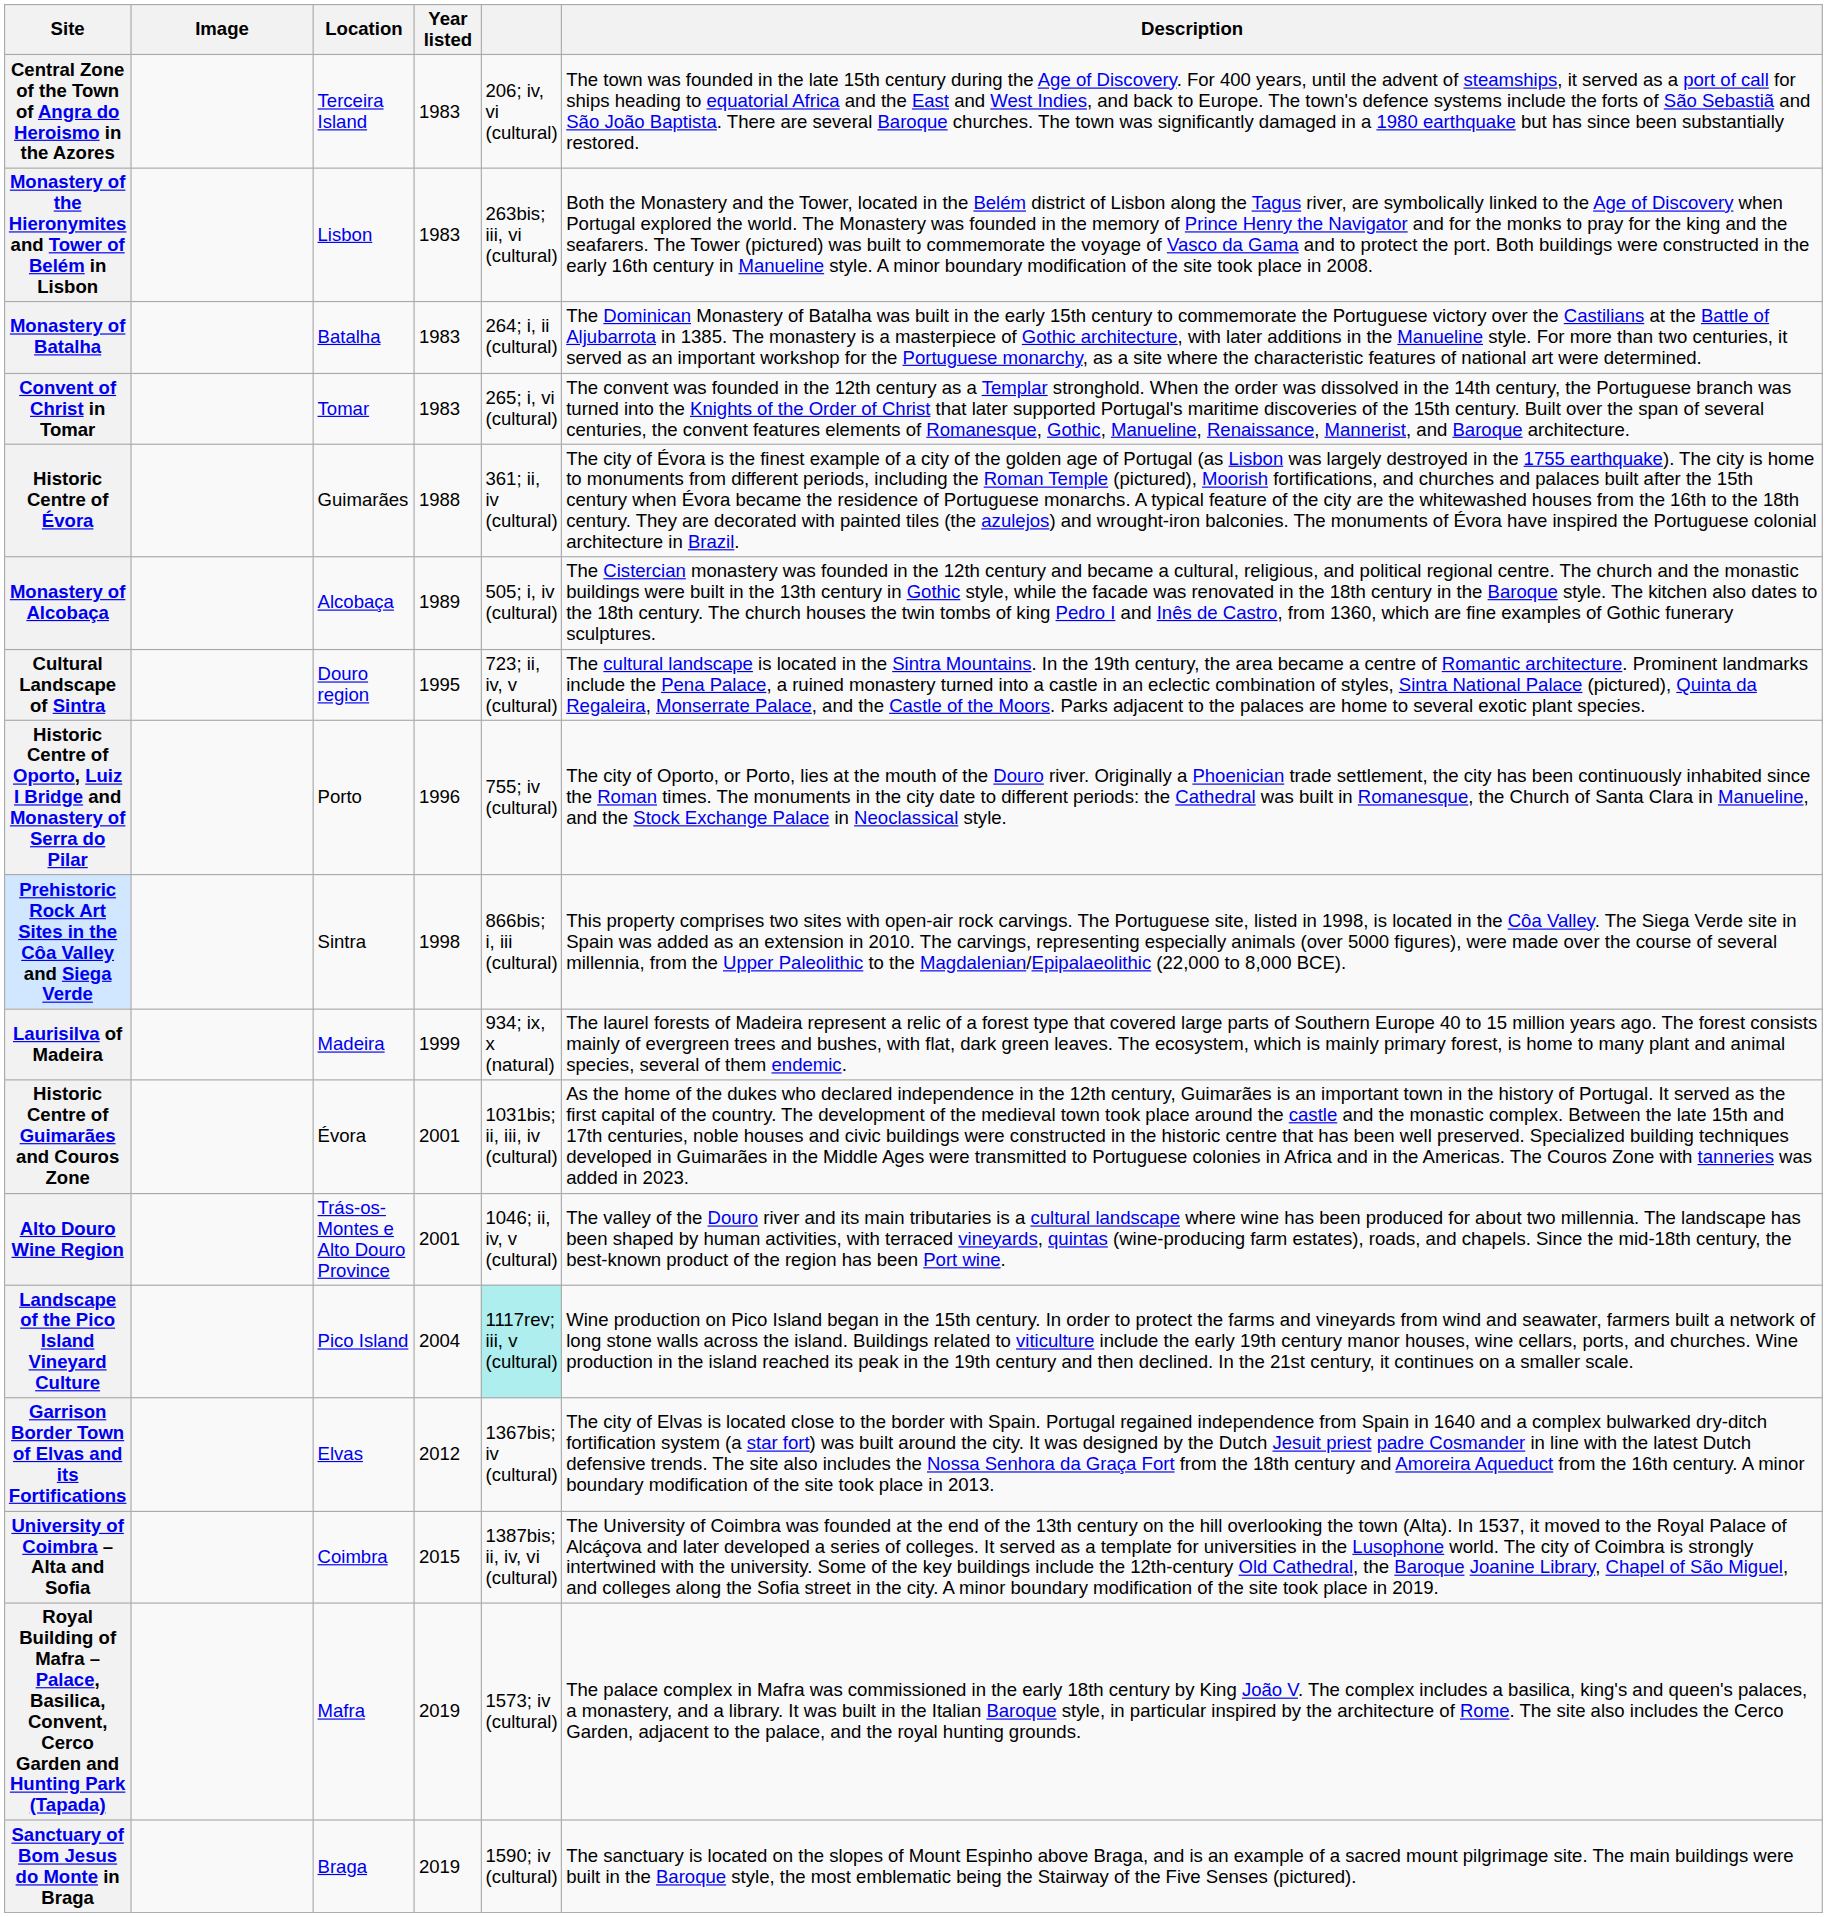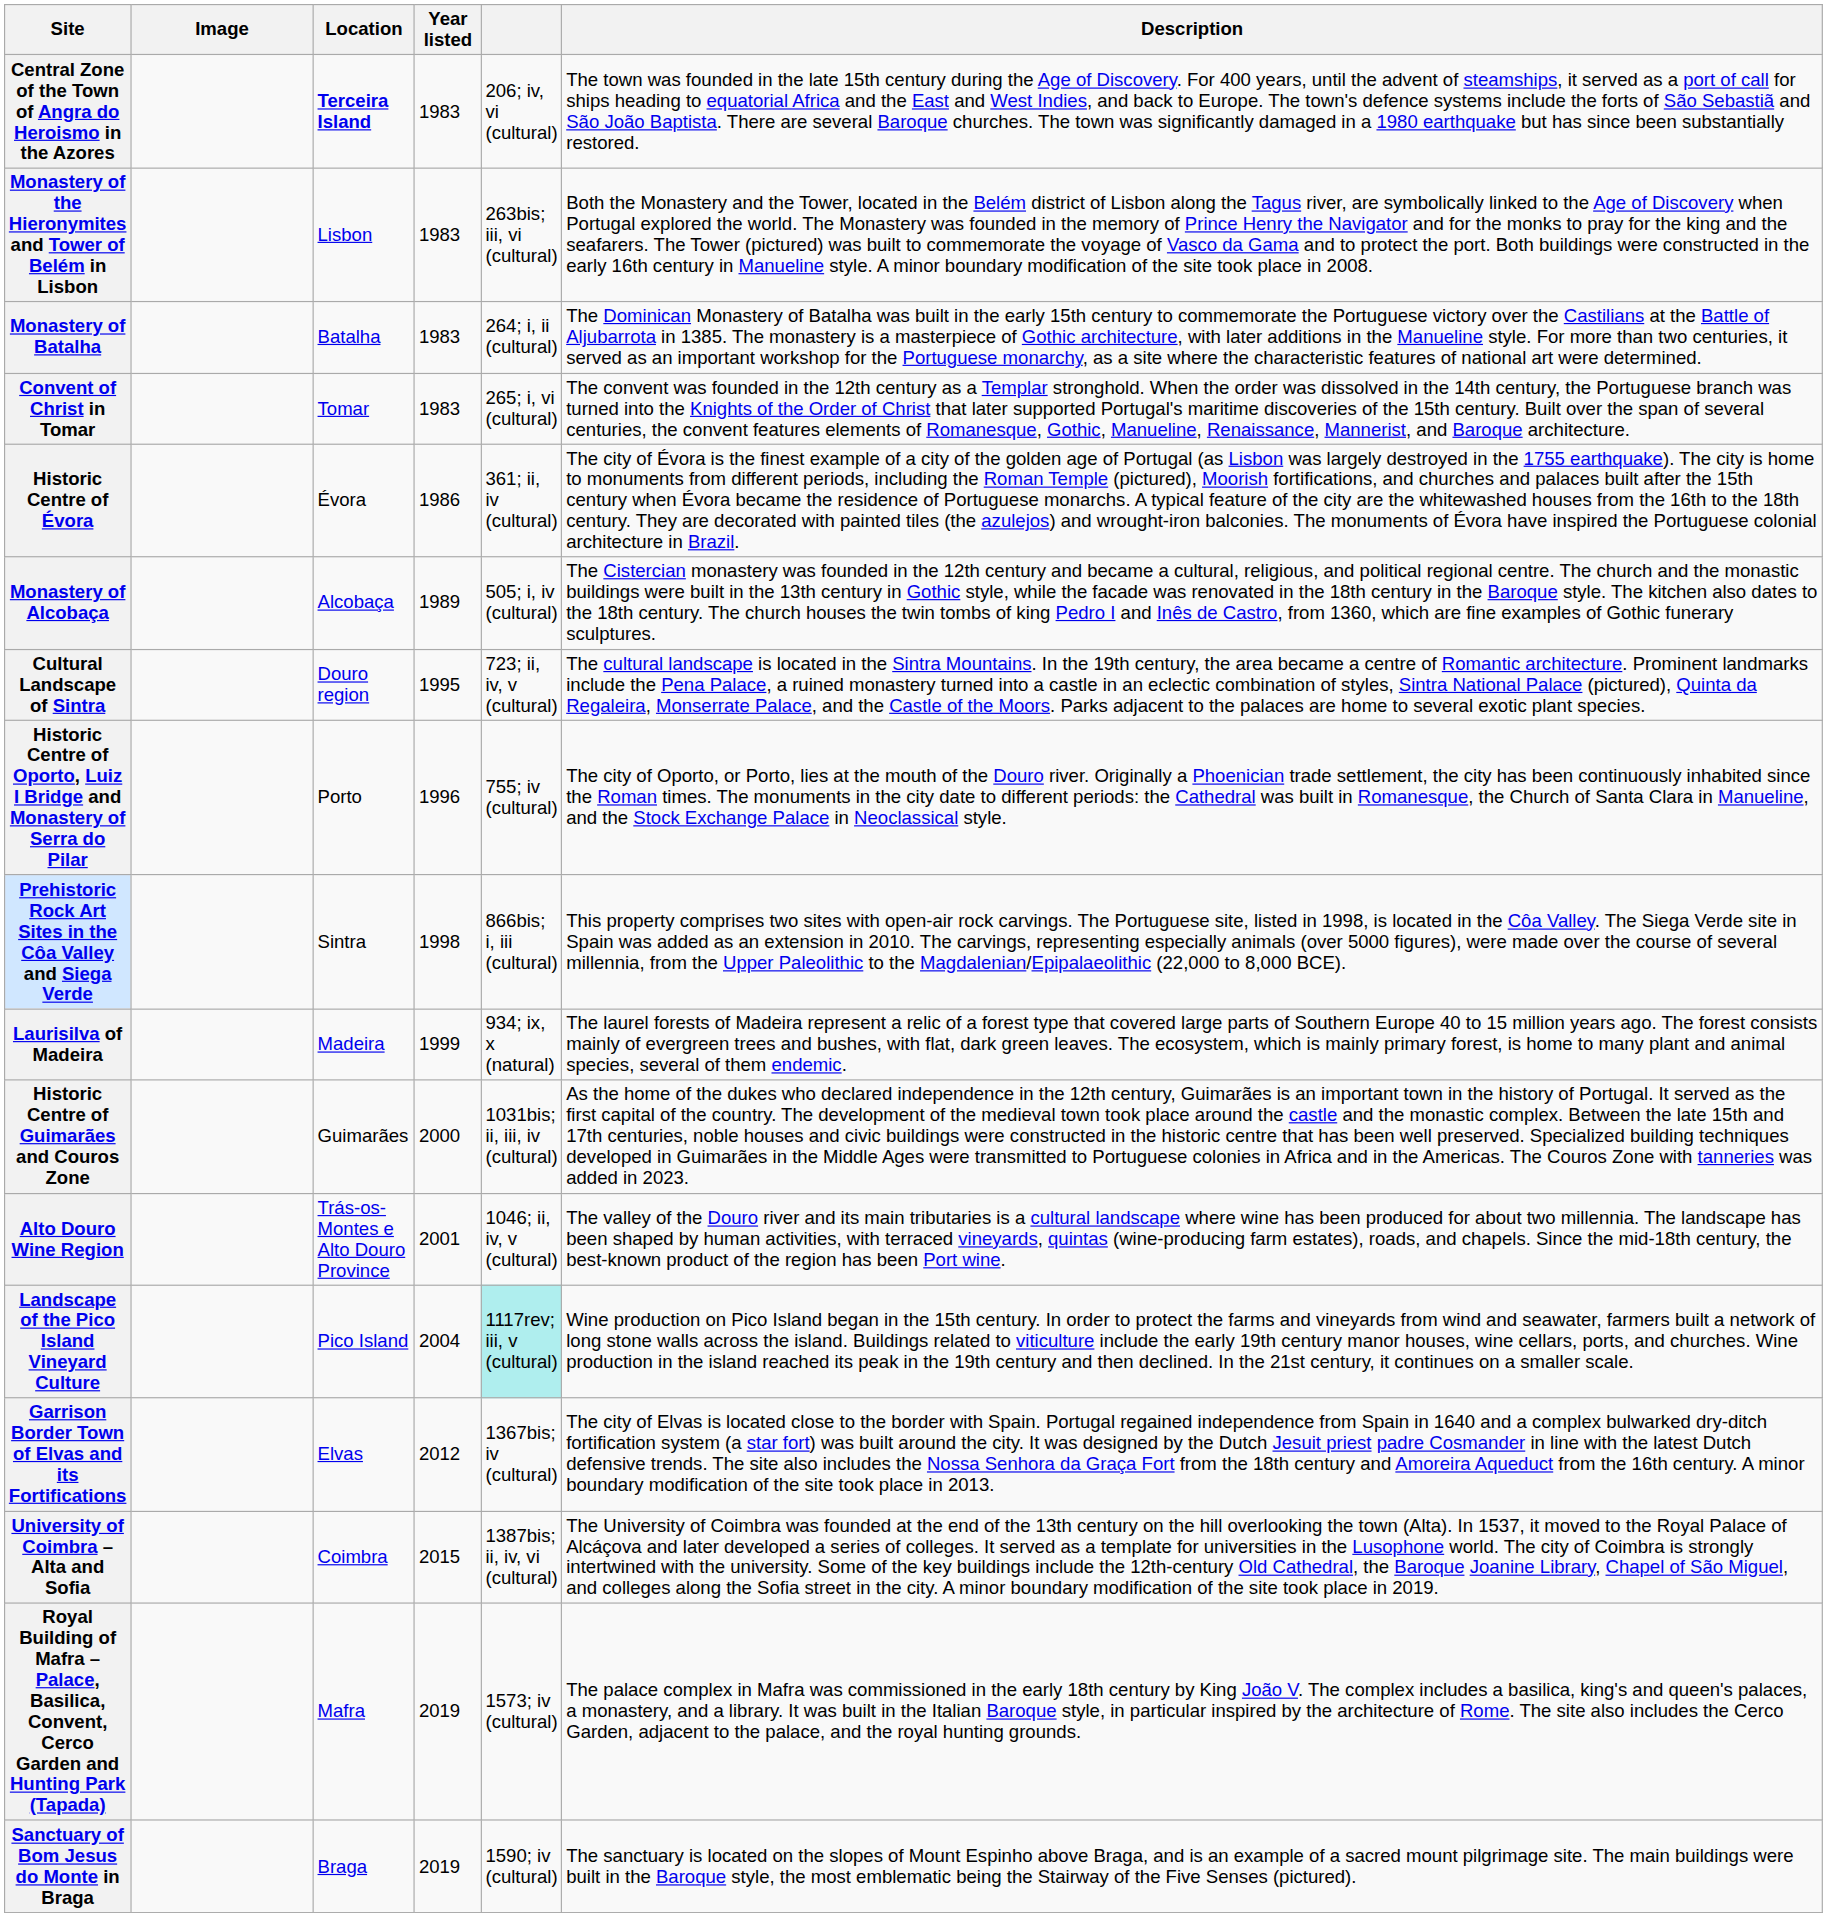 <table class="wikitable sortable plainrowheaders">
 <tr>
 <th style="width:100px;" scope="col">Site</th>
 <th class="unsortable" style="width:150px;" scope="col">Image</th>
 <th style="width:80px;" scope="col">Location</th>
 <th style="width:50px;" scope="col">Year listed</th>
 <th style="width:60px;" scope="col" data-sort-type="number"></th>
 <th scope="col" class="unsortable">Description</th>
 </tr>
 <tr>
 <th scope="row">Central Zone of the Town of <a href='#'>Angra do Heroismo</a> in the Azores</th>
 <td></td>
-<td><a href='#'>Terceira Island</a></td>
+<td><strong><a href='#'>Terceira Island</a></strong></td>
 <td>1983</td>
 <td>206; iv, vi (cultural)</td>
 <td>The town was founded in the late 15th century during the <a href='#'>Age of Discovery</a>. For 400 years, until the advent of <a href='#'>steamships</a>, it served as a <a href='#'>port of call</a> for ships heading to <a href='#'>equatorial Africa</a> and the <a href='#'>East</a> and <a href='#'>West Indies</a>, and back to Europe. The town's defence systems include the forts of <a href='#'>São Sebastiã</a> and <a href='#'>São João Baptista</a>. There are several <a href='#'>Baroque</a> churches. The town was significantly damaged in a <a href='#'>1980 earthquake</a> but has since been substantially restored.</td>
 </tr>
 <tr>
 <th scope="row"><a href='#'>Monastery of the Hieronymites</a> and <a href='#'>Tower of Belém</a> in Lisbon</th>
 <td></td>
 <td><a href='#'>Lisbon</a></td>
 <td>1983</td>
 <td>263bis; iii, vi (cultural)</td>
 <td>Both the Monastery and the Tower, located in the <a href='#'>Belém</a> district of Lisbon along the <a href='#'>Tagus</a> river, are symbolically linked to the <a href='#'>Age of Discovery</a> when Portugal explored the world. The Monastery was founded in the memory of <a href='#'>Prince Henry the Navigator</a> and for the monks to pray for the king and the seafarers. The Tower (pictured) was built to commemorate the voyage of <a href='#'>Vasco da Gama</a> and to protect the port. Both buildings were constructed in the early 16th century in <a href='#'>Manueline</a> style. A minor boundary modification of the site took place in 2008.</td>
 </tr>
 <tr>
 <th scope="row"><a href='#'>Monastery of Batalha</a></th>
 <td></td>
 <td><a href='#'>Batalha</a></td>
 <td>1983</td>
 <td>264; i, ii (cultural)</td>
 <td>The <a href='#'>Dominican</a> Monastery of Batalha was built in the early 15th century to commemorate the Portuguese victory over the <a href='#'>Castilians</a> at the <a href='#'>Battle of Aljubarrota</a> in 1385. The monastery is a masterpiece of <a href='#'>Gothic architecture</a>, with later additions in the <a href='#'>Manueline</a> style. For more than two centuries, it served as an important workshop for the <a href='#'>Portuguese monarchy</a>, as a site where the characteristic features of national art were determined.</td>
 </tr>
 <tr>
 <th scope="row"><a href='#'>Convent of Christ</a> in Tomar</th>
 <td></td>
 <td><a href='#'>Tomar</a></td>
 <td>1983</td>
 <td>265; i, vi (cultural)</td>
 <td>The convent was founded in the 12th century as a <a href='#'>Templar</a> stronghold. When the order was dissolved in the 14th century, the Portuguese branch was turned into the <a href='#'>Knights of the Order of Christ</a> that later supported Portugal's maritime discoveries of the 15th century. Built over the span of several centuries, the convent features elements of <a href='#'>Romanesque</a>, <a href='#'>Gothic</a>, <a href='#'>Manueline</a>, <a href='#'>Renaissance</a>, <a href='#'>Mannerist</a>, and <a href='#'>Baroque</a> architecture.</td>
 </tr>
 <tr>
 <th scope="row">Historic Centre of <a href='#'>Évora</a></th>
 <td></td>
-<td>Guimarães</td>
-<td>1988</td>
+<td>Évora</td>
+<td>1986</td>
 <td>361; ii, iv (cultural)</td>
 <td>The city of Évora is the finest example of a city of the golden age of Portugal (as <a href='#'>Lisbon</a> was largely destroyed in the <a href='#'>1755 earthquake</a>). The city is home to monuments from different periods, including the <a href='#'>Roman Temple</a> (pictured), <a href='#'>Moorish</a> fortifications, and churches and palaces built after the 15th century when Évora became the residence of Portuguese monarchs. A typical feature of the city are the whitewashed houses from the 16th to the 18th century. They are decorated with painted tiles (the <a href='#'>azulejos</a>) and wrought-iron balconies. The monuments of Évora have inspired the  Portuguese colonial architecture in <a href='#'>Brazil</a>.</td>
 </tr>
 <tr>
 <th scope="row"><a href='#'>Monastery of Alcobaça</a></th>
 <td></td>
 <td><a href='#'>Alcobaça</a></td>
 <td>1989</td>
 <td>505; i, iv (cultural)</td>
 <td>The <a href='#'>Cistercian</a> monastery was founded in the 12th century and became a cultural, religious, and political regional centre. The church and the monastic buildings were built in the 13th century in <a href='#'>Gothic</a> style, while the facade was renovated in the 18th century in the <a href='#'>Baroque</a> style. The kitchen also dates to the 18th century. The church houses the twin tombs of king <a href='#'>Pedro I</a> and <a href='#'>Inês de Castro</a>, from 1360, which are fine examples of Gothic funerary sculptures.</td>
 </tr>
 <tr>
 <th scope="row">Cultural Landscape of <a href='#'>Sintra</a></th>
 <td></td>
 <td><a href='#'>Douro region</a></td>
 <td>1995</td>
 <td>723; ii, iv, v (cultural)</td>
 <td>The <a href='#'>cultural landscape</a> is located in the <a href='#'>Sintra Mountains</a>. In the 19th century, the area became a centre of <a href='#'>Romantic architecture</a>. Prominent landmarks include the <a href='#'>Pena Palace</a>, a ruined monastery turned into a castle in an eclectic combination of styles, <a href='#'>Sintra National Palace</a> (pictured), <a href='#'>Quinta da Regaleira</a>, <a href='#'>Monserrate Palace</a>, and the <a href='#'>Castle of the Moors</a>. Parks adjacent to the palaces are home to several exotic plant species.</td>
 </tr>
 <tr>
 <th scope="row">Historic Centre of <a href='#'>Oporto</a>, <a href='#'>Luiz I Bridge</a> and <a href='#'>Monastery of Serra do Pilar</a></th>
 <td></td>
 <td>Porto</td>
 <td>1996</td>
 <td>755; iv (cultural)</td>
 <td>The city of Oporto, or Porto, lies at the mouth of the <a href='#'>Douro</a> river. Originally a <a href='#'>Phoenician</a> trade settlement, the city has been continuously inhabited since the <a href='#'>Roman</a> times. The monuments in the city date to different periods: the <a href='#'>Cathedral</a> was built in <a href='#'>Romanesque</a>, the Church of Santa Clara in <a href='#'>Manueline</a>, and the <a href='#'>Stock Exchange Palace</a> in <a href='#'>Neoclassical</a> style.</td>
 </tr>
 <tr>
 <th scope="row" style="background:#D0E7FF;"><a href='#'>Prehistoric Rock Art Sites in the Côa Valley</a> and <a href='#'>Siega Verde</a></th>
 <td></td>
 <td>Sintra</td>
 <td>1998</td>
 <td>866bis; i, iii (cultural)</td>
 <td>This property comprises two sites with open-air rock carvings. The Portuguese site, listed in 1998, is located in the <a href='#'>Côa Valley</a>. The Siega Verde site in Spain was added as an extension in 2010. The carvings, representing especially animals (over 5000 figures), were made over the course of several millennia, from the <a href='#'>Upper Paleolithic</a> to the <a href='#'>Magdalenian</a>/<a href='#'>Epipalaeolithic</a> (22,000 to 8,000 BCE).</td>
 </tr>
 <tr>
 <th scope="row"><a href='#'>Laurisilva</a> of Madeira</th>
 <td></td>
 <td><a href='#'>Madeira</a></td>
 <td>1999</td>
 <td>934; ix, x (natural)</td>
 <td>The laurel forests of Madeira represent a relic of a forest type that covered large parts of Southern Europe 40 to 15 million years ago. The forest consists mainly of evergreen trees and bushes, with flat, dark green leaves. The ecosystem, which is mainly primary forest, is home to many plant and animal species, several of them <a href='#'>endemic</a>.</td>
 </tr>
 <tr>
 <th scope="row">Historic Centre of <a href='#'>Guimarães</a> and Couros Zone</th>
 <td></td>
-<td>Évora</td>
-<td>2001</td>
+<td>Guimarães</td>
+<td>2000</td>
 <td>1031bis; ii, iii, iv (cultural)</td>
 <td>As the home of the dukes who declared independence in the 12th century, Guimarães is an important town in the history of Portugal. It served as the first capital of the country. The development of the medieval town took place around the <a href='#'>castle</a> and the monastic complex. Between the late 15th and 17th centuries, noble houses and civic buildings were constructed in the historic centre that has been well preserved. Specialized building techniques developed in Guimarães in the Middle Ages were transmitted to Portuguese colonies in Africa and in the Americas. The Couros Zone with <a href='#'>tanneries</a> was added in 2023.</td>
 </tr>
 <tr>
 <th scope="row"><a href='#'>Alto Douro Wine Region</a></th>
 <td></td>
 <td><a href='#'>Trás-os-Montes e Alto Douro Province</a></td>
 <td>2001</td>
 <td>1046; ii, iv, v (cultural)</td>
 <td>The valley of the <a href='#'>Douro</a> river and its main tributaries is a <a href='#'>cultural landscape</a> where wine has been produced for about two millennia. The landscape has been shaped by human activities, with terraced <a href='#'>vineyards</a>, <a href='#'>quintas</a> (wine-producing farm estates), roads, and chapels. Since the mid-18th century, the best-known product of the region has been <a href='#'>Port wine</a>.</td>
 </tr>
 <tr>
 <th scope="row"><a href='#'>Landscape of the Pico Island Vineyard Culture</a></th>
 <td></td>
 <td><a href='#'>Pico Island</a></td>
 <td>2004</td>
 <td style="background: paleturquoise;">1117rev; iii, v (cultural)</td>
 <td>Wine production on Pico Island began in the 15th century. In order to protect the farms and vineyards from wind and seawater, farmers built a network of long stone walls across the island. Buildings related to <a href='#'>viticulture</a> include the early 19th century manor houses, wine cellars, ports, and churches. Wine production in the island reached its peak in the 19th century and then declined. In the 21st century, it continues on a smaller scale.</td>
 </tr>
 <tr>
 <th scope="row"><a href='#'>Garrison Border Town of Elvas and its Fortifications</a></th>
 <td></td>
 <td><a href='#'>Elvas</a></td>
 <td>2012</td>
 <td>1367bis; iv (cultural)</td>
 <td>The city of Elvas is located close to the border with Spain. Portugal regained independence from Spain in 1640 and a complex bulwarked dry-ditch fortification system (a <a href='#'>star fort</a>) was built around the city. It was designed by the Dutch <a href='#'>Jesuit priest</a> <a href='#'>padre Cosmander</a> in line with the latest Dutch defensive trends. The site also includes the <a href='#'>Nossa Senhora da Graça Fort</a> from the 18th century and <a href='#'>Amoreira Aqueduct</a> from the 16th century. A minor boundary modification of the site took place in 2013.</td>
 </tr>
 <tr>
 <th scope="row"><a href='#'>University of Coimbra</a> – Alta and Sofia</th>
 <td></td>
 <td><a href='#'>Coimbra</a></td>
 <td>2015</td>
 <td>1387bis; ii, iv, vi (cultural)</td>
 <td>The University of Coimbra was founded at the end of the 13th century on the hill overlooking the town (Alta). In 1537, it moved to the Royal Palace of Alcáçova and later developed a series of colleges. It served as a template for universities in the <a href='#'>Lusophone</a> world. The city of Coimbra is strongly intertwined with the university. Some of the key buildings include the 12th-century <a href='#'>Old Cathedral</a>, the <a href='#'>Baroque</a> <a href='#'>Joanine Library</a>, <a href='#'>Chapel of São Miguel</a>, and colleges along the Sofia street in the city. A minor boundary modification of the site took place in 2019.</td>
 </tr>
 <tr>
 <th scope="row">Royal Building of Mafra – <a href='#'>Palace</a>, Basilica, Convent, Cerco Garden and <a href='#'>Hunting Park (Tapada)</a></th>
 <td></td>
 <td><a href='#'>Mafra</a></td>
 <td>2019</td>
 <td>1573; iv (cultural)</td>
 <td>The palace complex in Mafra was commissioned in the early 18th century by King <a href='#'>João V</a>. The complex includes a basilica, king's and queen's palaces, a monastery, and a library. It was built in the Italian <a href='#'>Baroque</a> style, in particular inspired by the architecture of <a href='#'>Rome</a>. The site also includes the Cerco Garden, adjacent to the palace, and the royal hunting grounds.</td>
 </tr>
 <tr>
 <th scope="row"><a href='#'>Sanctuary of Bom Jesus do Monte</a> in Braga</th>
 <td></td>
 <td><a href='#'>Braga</a></td>
 <td>2019</td>
 <td>1590; iv (cultural)</td>
 <td>The sanctuary is located on the slopes of Mount Espinho above Braga, and is an example of a sacred mount pilgrimage site. The main buildings were built in the <a href='#'>Baroque</a> style, the most emblematic being the Stairway of the Five Senses (pictured).</td>
 </tr>
 <tr>
 </tr>
 </table>
